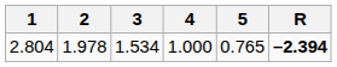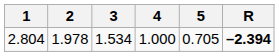 <table class="wikitable">
 <tr>
 <th>1</th>
 <th>2</th>
 <th>3</th>
 <th>4</th>
 <th>5</th>
 <th>R</th>
 </tr>
 <tr>
 <td>2.804</td>
 <td>1.978</td>
 <td>1.534</td>
 <td>1.000</td>
-<td>0.765</td>
+<td>0.705</td>
 <td><strong>–2.394</strong></td>
 </tr>
 </table>
